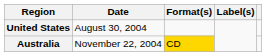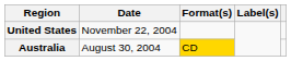 <table class="wikitable plainrowheaders">
 <tr>
 <th scope="col">Region</th>
 <th scope="col">Date</th>
 <th scope="col">Format(s)</th>
 <th scope="col">Label(s)</th>
 <th scope="col"></th>
 </tr>
 <tr>
 <th scope="row">United States</th>
-<td>August 30, 2004</td>
+<td>November 22, 2004</td>
 <td></td>
 <td rowspan="2"></td>
 <td></td>
 </tr>
 <tr>
 <th scope="row">Australia</th>
-<td>November 22, 2004</td>
+<td>August 30, 2004</td>
 <td style="background: gold;">CD</td>
 <td></td>
 </tr>
 </table>
